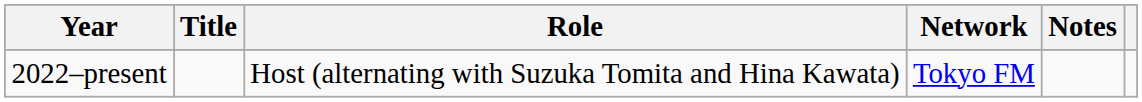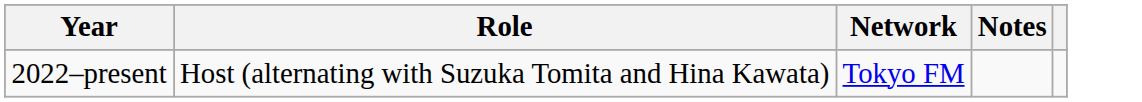 <table class="wikitable sortable">
 <tr>
 <th>Year</th>
-<th>Title</th>
 <th>Role</th>
 <th>Network</th>
 <th>Notes</th>
 <th class="unsortable"></th>
 </tr>
 <tr>
 <td>2022–present</td>
-<td></td>
 <td>Host (alternating with Suzuka Tomita and Hina Kawata)</td>
 <td><a href='#'>Tokyo FM</a></td>
 <td></td>
 <td></td>
 </tr>
 </table>
